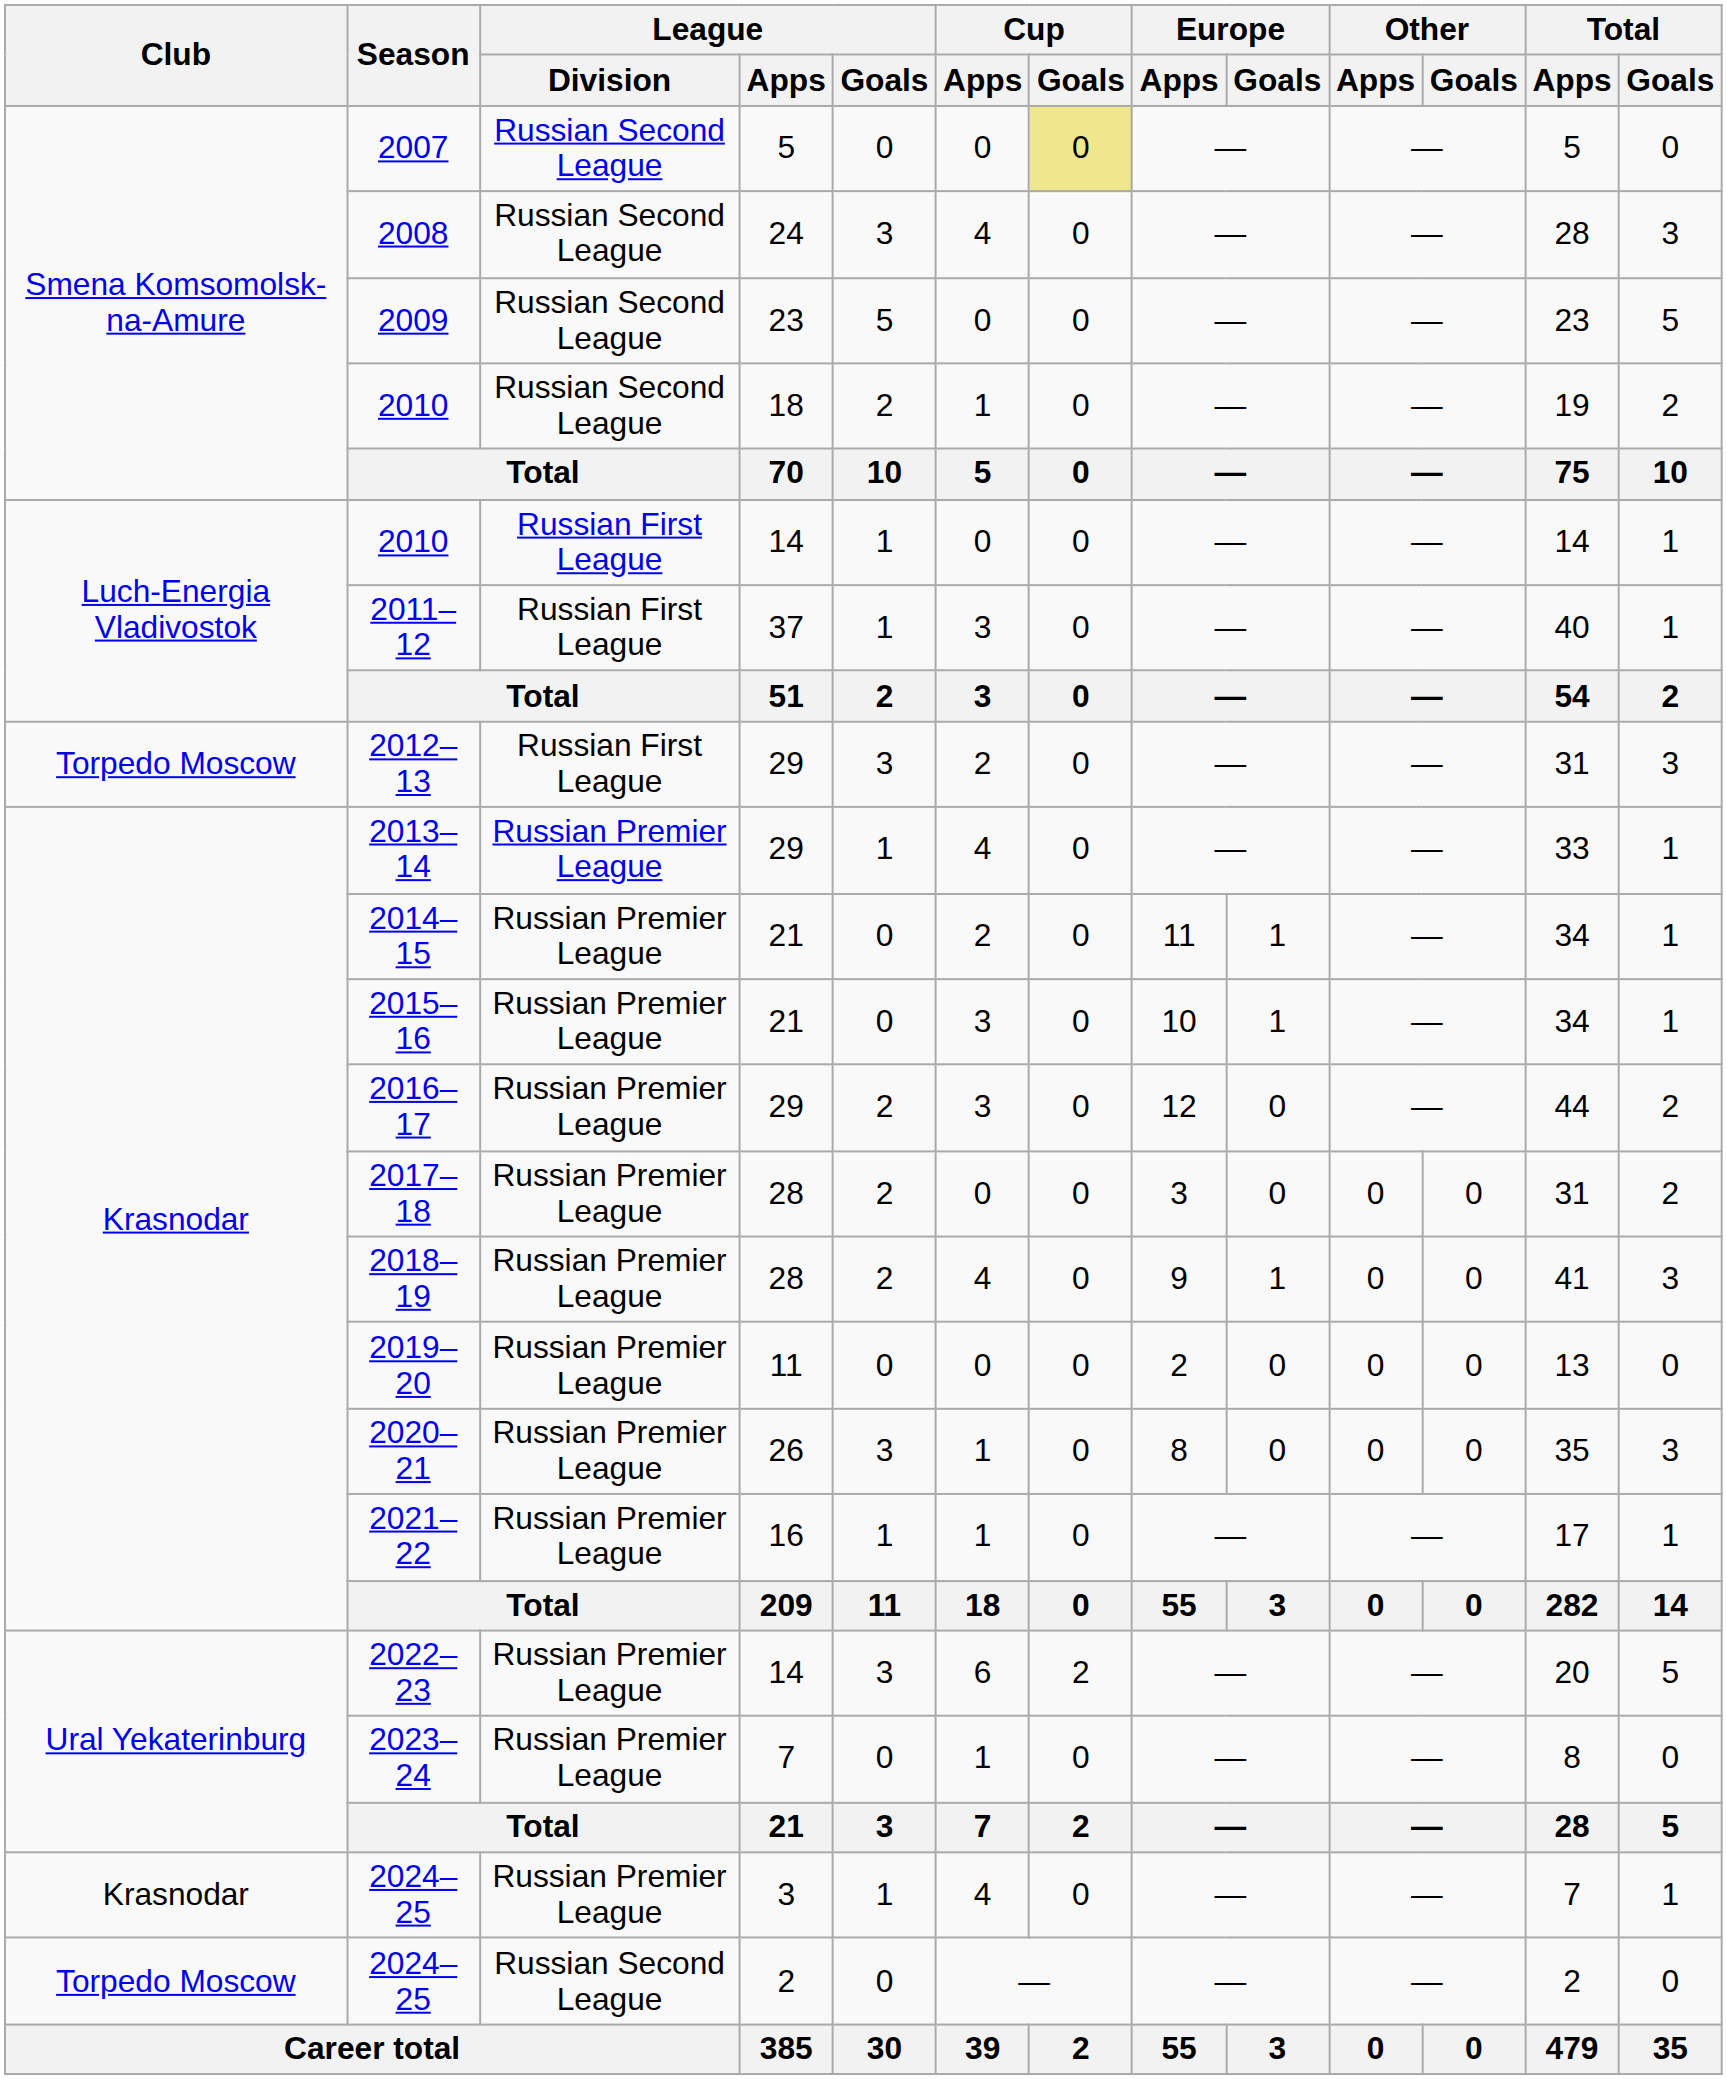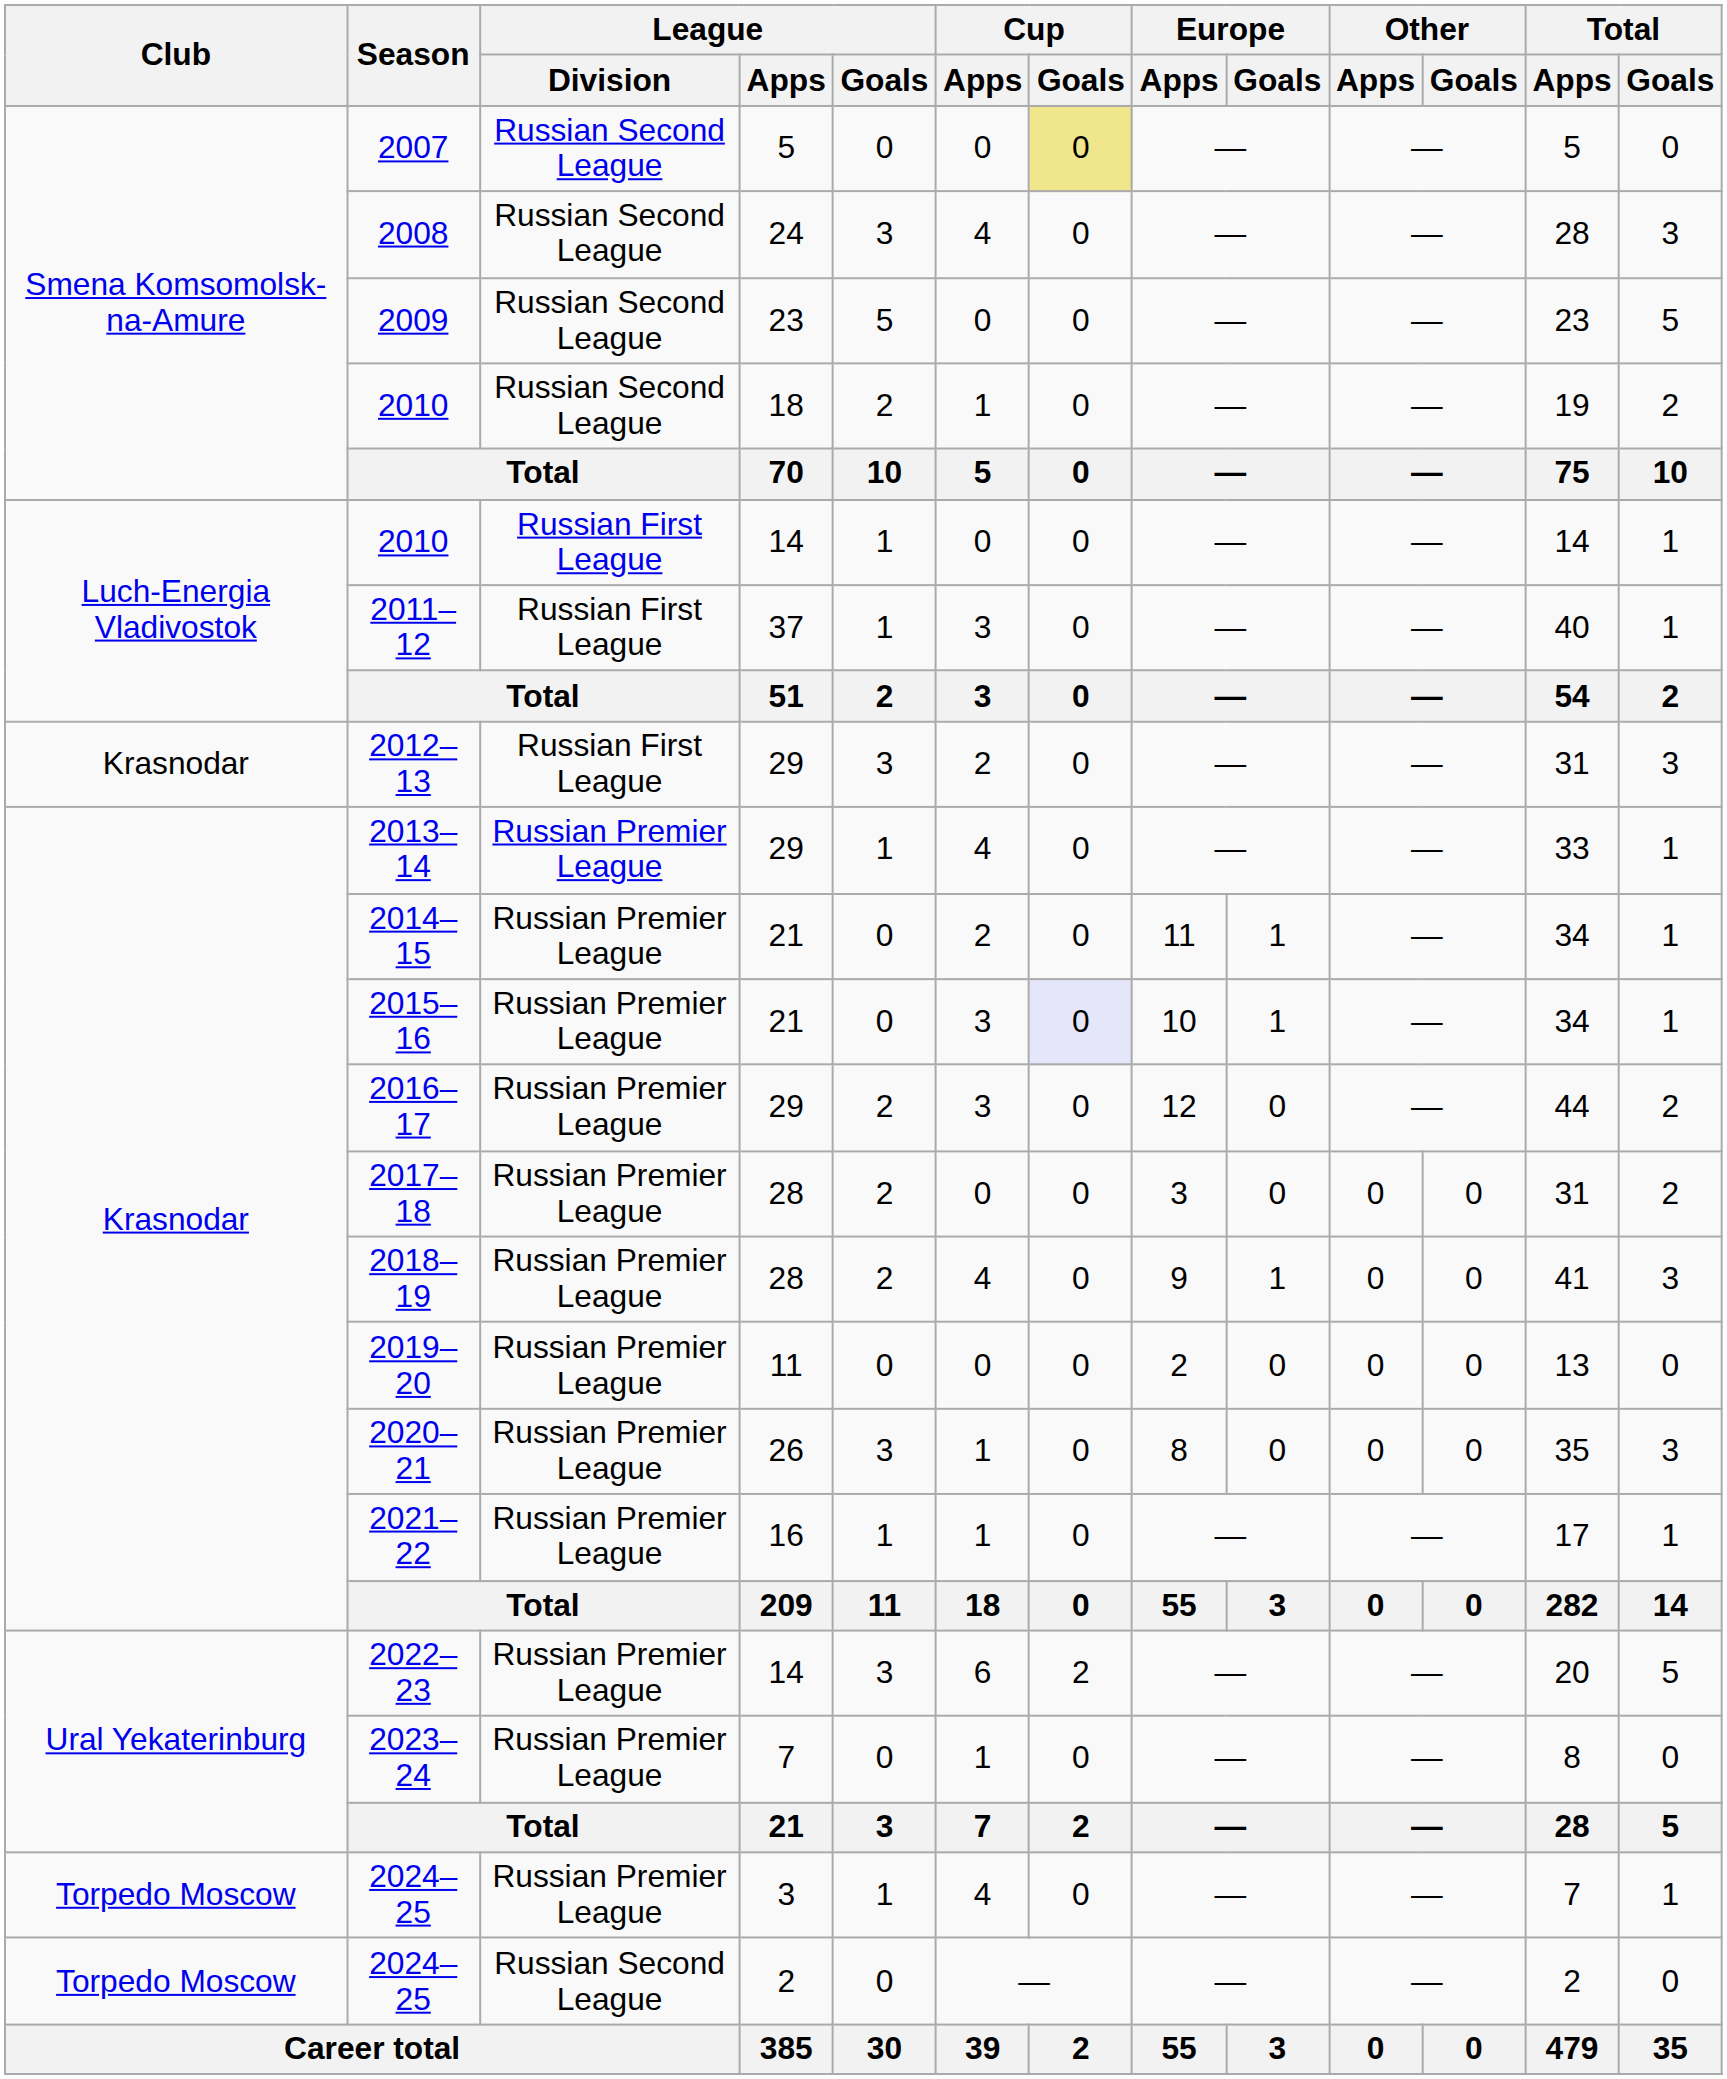 <table class="wikitable" style="text-align: center;">
 <tr>
 <th rowspan="2">Club</th>
 <th rowspan="2">Season</th>
 <th colspan="3">League</th>
 <th colspan="2">Cup</th>
 <th colspan="2">Europe</th>
 <th colspan="2">Other</th>
 <th colspan="2">Total</th>
 </tr>
 <tr>
 <th>Division</th>
 <th>Apps</th>
 <th>Goals</th>
 <th>Apps</th>
 <th>Goals</th>
 <th>Apps</th>
 <th>Goals</th>
 <th>Apps</th>
 <th>Goals</th>
 <th>Apps</th>
 <th>Goals</th>
 </tr>
 <tr>
 <td rowspan=5><a href='#'>Smena Komsomolsk-na-Amure</a></td>
 <td><a href='#'>2007</a></td>
 <td><a href='#'>Russian Second League</a></td>
 <td>5</td>
 <td>0</td>
 <td>0</td>
 <td style="background: khaki;">0</td>
 <td colspan="2">—</td>
 <td colspan="2">—</td>
 <td>5</td>
 <td>0</td>
 </tr>
 <tr>
 <td><a href='#'>2008</a></td>
 <td>Russian Second League</td>
 <td>24</td>
 <td>3</td>
 <td>4</td>
 <td>0</td>
 <td colspan="2">—</td>
 <td colspan="2">—</td>
 <td>28</td>
 <td>3</td>
 </tr>
 <tr>
 <td><a href='#'>2009</a></td>
 <td>Russian Second League</td>
 <td>23</td>
 <td>5</td>
 <td>0</td>
 <td>0</td>
 <td colspan="2">—</td>
 <td colspan="2">—</td>
 <td>23</td>
 <td>5</td>
 </tr>
 <tr>
 <td><a href='#'>2010</a></td>
 <td>Russian Second League</td>
 <td>18</td>
 <td>2</td>
 <td>1</td>
 <td>0</td>
 <td colspan="2">—</td>
 <td colspan="2">—</td>
 <td>19</td>
 <td>2</td>
 </tr>
 <tr>
 <th colspan="2">Total</th>
 <th>70</th>
 <th>10</th>
 <th>5</th>
 <th>0</th>
 <th colspan="2">—</th>
 <th colspan="2">—</th>
 <th>75</th>
 <th>10</th>
 </tr>
 <tr>
 <td rowspan=3><a href='#'>Luch-Energia Vladivostok</a></td>
 <td><a href='#'>2010</a></td>
 <td><a href='#'>Russian First League</a></td>
 <td>14</td>
 <td>1</td>
 <td>0</td>
 <td>0</td>
 <td colspan="2">—</td>
 <td colspan="2">—</td>
 <td>14</td>
 <td>1</td>
 </tr>
 <tr>
 <td><a href='#'>2011–12</a></td>
 <td>Russian First League</td>
 <td>37</td>
 <td>1</td>
 <td>3</td>
 <td>0</td>
 <td colspan="2">—</td>
 <td colspan="2">—</td>
 <td>40</td>
 <td>1</td>
 </tr>
 <tr>
 <th colspan="2">Total</th>
 <th>51</th>
 <th>2</th>
 <th>3</th>
 <th>0</th>
 <th colspan="2">—</th>
 <th colspan="2">—</th>
 <th>54</th>
 <th>2</th>
 </tr>
 <tr>
-<td><a href='#'>Torpedo Moscow</a></td>
+<td>Krasnodar</td>
 <td><a href='#'>2012–13</a></td>
 <td>Russian First League</td>
 <td>29</td>
 <td>3</td>
 <td>2</td>
 <td>0</td>
 <td colspan="2">—</td>
 <td colspan="2">—</td>
 <td>31</td>
 <td>3</td>
 </tr>
 <tr>
 <td rowspan=10><a href='#'>Krasnodar</a></td>
 <td><a href='#'>2013–14</a></td>
 <td><a href='#'>Russian Premier League</a></td>
 <td>29</td>
 <td>1</td>
 <td>4</td>
 <td>0</td>
 <td colspan="2">—</td>
 <td colspan="2">—</td>
 <td>33</td>
 <td>1</td>
 </tr>
 <tr>
 <td><a href='#'>2014–15</a></td>
 <td>Russian Premier League</td>
 <td>21</td>
 <td>0</td>
 <td>2</td>
 <td>0</td>
 <td>11</td>
 <td>1</td>
 <td colspan="2">—</td>
 <td>34</td>
 <td>1</td>
 </tr>
 <tr>
 <td><a href='#'>2015–16</a></td>
 <td>Russian Premier League</td>
 <td>21</td>
 <td>0</td>
 <td>3</td>
-<td>0</td>
+<td style="background: lavender;">0</td>
 <td>10</td>
 <td>1</td>
 <td colspan="2">—</td>
 <td>34</td>
 <td>1</td>
 </tr>
 <tr>
 <td><a href='#'>2016–17</a></td>
 <td>Russian Premier League</td>
 <td>29</td>
 <td>2</td>
 <td>3</td>
 <td>0</td>
 <td>12</td>
 <td>0</td>
 <td colspan="2">—</td>
 <td>44</td>
 <td>2</td>
 </tr>
 <tr>
 <td><a href='#'>2017–18</a></td>
 <td>Russian Premier League</td>
 <td>28</td>
 <td>2</td>
 <td>0</td>
 <td>0</td>
 <td>3</td>
 <td>0</td>
 <td>0</td>
 <td>0</td>
 <td>31</td>
 <td>2</td>
 </tr>
 <tr>
 <td><a href='#'>2018–19</a></td>
 <td>Russian Premier League</td>
 <td>28</td>
 <td>2</td>
 <td>4</td>
 <td>0</td>
 <td>9</td>
 <td>1</td>
 <td>0</td>
 <td>0</td>
 <td>41</td>
 <td>3</td>
 </tr>
 <tr>
 <td><a href='#'>2019–20</a></td>
 <td>Russian Premier League</td>
 <td>11</td>
 <td>0</td>
 <td>0</td>
 <td>0</td>
 <td>2</td>
 <td>0</td>
 <td>0</td>
 <td>0</td>
 <td>13</td>
 <td>0</td>
 </tr>
 <tr>
 <td><a href='#'>2020–21</a></td>
 <td>Russian Premier League</td>
 <td>26</td>
 <td>3</td>
 <td>1</td>
 <td>0</td>
 <td>8</td>
 <td>0</td>
 <td>0</td>
 <td>0</td>
 <td>35</td>
 <td>3</td>
 </tr>
 <tr>
 <td><a href='#'>2021–22</a></td>
 <td>Russian Premier League</td>
 <td>16</td>
 <td>1</td>
 <td>1</td>
 <td>0</td>
 <td colspan="2">—</td>
 <td colspan="2">—</td>
 <td>17</td>
 <td>1</td>
 </tr>
 <tr>
 <th colspan="2">Total</th>
 <th>209</th>
 <th>11</th>
 <th>18</th>
 <th>0</th>
 <th>55</th>
 <th>3</th>
 <th>0</th>
 <th>0</th>
 <th>282</th>
 <th>14</th>
 </tr>
 <tr>
 <td rowspan="3"><a href='#'>Ural Yekaterinburg</a></td>
 <td><a href='#'>2022–23</a></td>
 <td>Russian Premier League</td>
 <td>14</td>
 <td>3</td>
 <td>6</td>
 <td>2</td>
 <td colspan="2">—</td>
 <td colspan="2">—</td>
 <td>20</td>
 <td>5</td>
 </tr>
 <tr>
 <td><a href='#'>2023–24</a></td>
 <td>Russian Premier League</td>
 <td>7</td>
 <td>0</td>
 <td>1</td>
 <td>0</td>
 <td colspan="2">—</td>
 <td colspan="2">—</td>
 <td>8</td>
 <td>0</td>
 </tr>
 <tr>
 <th colspan="2">Total</th>
 <th>21</th>
 <th>3</th>
 <th>7</th>
 <th>2</th>
 <th colspan="2">—</th>
 <th colspan="2">—</th>
 <th>28</th>
 <th>5</th>
 </tr>
 <tr>
-<td>Krasnodar</td>
+<td><a href='#'>Torpedo Moscow</a></td>
 <td><a href='#'>2024–25</a></td>
 <td>Russian Premier League</td>
 <td>3</td>
 <td>1</td>
 <td>4</td>
 <td>0</td>
 <td colspan="2">—</td>
 <td colspan="2">—</td>
 <td>7</td>
 <td>1</td>
 </tr>
 <tr>
 <td><a href='#'>Torpedo Moscow</a></td>
 <td><a href='#'>2024–25</a></td>
 <td>Russian Second League</td>
 <td>2</td>
 <td>0</td>
 <td colspan="2">—</td>
 <td colspan="2">—</td>
 <td colspan="2">—</td>
 <td>2</td>
 <td>0</td>
 </tr>
 <tr>
 <th colspan="3">Career total</th>
 <th>385</th>
 <th>30</th>
 <th>39</th>
 <th>2</th>
 <th>55</th>
 <th>3</th>
 <th>0</th>
 <th>0</th>
 <th>479</th>
 <th>35</th>
 </tr>
 <tr>
 </tr>
 </table>
